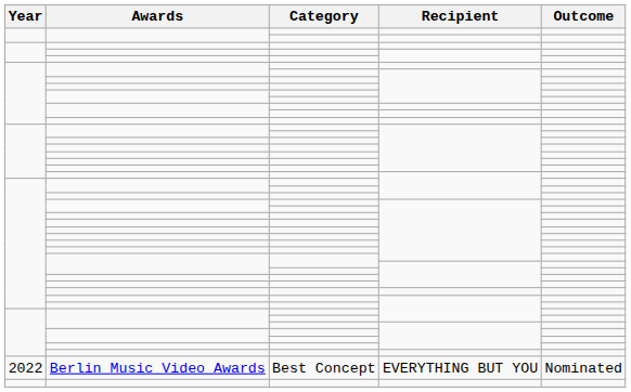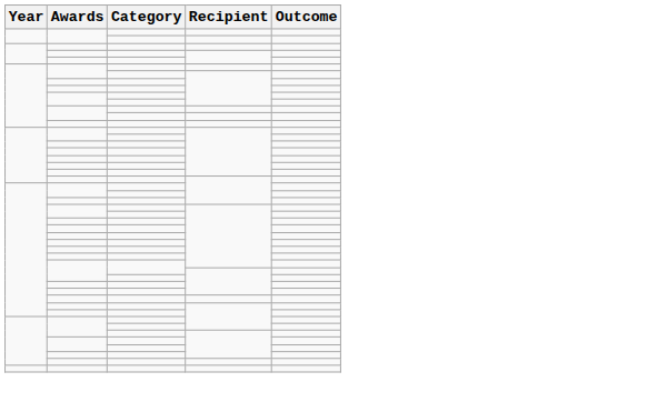 <table class="wikitable sortable">
 <tr>
 <th>Year</th>
 <th>Awards</th>
 <th>Category</th>
 <th>Recipient</th>
 <th>Outcome</th>
 </tr>
 <tr>
 <td rowspan="2"></td>
 <td rowspan="2"></td>
 <td></td>
 <td></td>
 <td></td>
 </tr>
 <tr>
 <td></td>
 <td></td>
 <td></td>
 </tr>
 <tr>
 <td rowspan="3"></td>
 <td></td>
 <td></td>
 <td></td>
 <td></td>
 </tr>
 <tr>
 <td></td>
 <td></td>
 <td rowspan="2"></td>
 <td></td>
 </tr>
 <tr>
 <td></td>
 <td></td>
 <td></td>
 </tr>
 <tr>
 <td rowspan="9"></td>
 <td rowspan="2"></td>
 <td></td>
 <td></td>
 <td></td>
 </tr>
 <tr>
 <td></td>
 <td rowspan="5"></td>
 <td></td>
 </tr>
 <tr>
 <td></td>
 <td></td>
 <td></td>
 </tr>
 <tr>
 <td></td>
 <td></td>
 <td></td>
 </tr>
 <tr>
 <td rowspan="2"></td>
 <td></td>
 <td></td>
 </tr>
 <tr>
 <td></td>
 <td></td>
 </tr>
 <tr>
 <td rowspan="2"></td>
 <td></td>
 <td></td>
 <td></td>
 </tr>
 <tr>
 <td></td>
 <td></td>
 <td></td>
 </tr>
 <tr>
 <td></td>
 <td></td>
 <td></td>
 <td></td>
 </tr>
 <tr>
 <td rowspan="8"></td>
 <td rowspan="2"></td>
 <td></td>
 <td rowspan="7"></td>
 <td></td>
 </tr>
 <tr>
 <td></td>
 <td></td>
 </tr>
 <tr>
 <td></td>
 <td></td>
 <td></td>
 </tr>
 <tr>
 <td></td>
 <td></td>
 <td></td>
 </tr>
 <tr>
 <td></td>
 <td></td>
 <td></td>
 </tr>
 <tr>
 <td></td>
 <td></td>
 <td></td>
 </tr>
 <tr>
 <td></td>
 <td></td>
 <td></td>
 </tr>
 <tr>
 <td></td>
 <td></td>
 <td rowspan="4"></td>
 <td></td>
 </tr>
 <tr>
 <td rowspan="19"></td>
 <td rowspan="2"></td>
 <td></td>
 <td></td>
 </tr>
 <tr>
 <td></td>
 <td></td>
 </tr>
 <tr>
 <td></td>
 <td></td>
 <td></td>
 </tr>
 <tr>
 <td rowspan="2"></td>
 <td></td>
 <td rowspan="9"></td>
 <td></td>
 </tr>
 <tr>
 <td></td>
 <td></td>
 </tr>
 <tr>
 <td></td>
 <td></td>
 <td></td>
 </tr>
 <tr>
 <td></td>
 <td></td>
 <td></td>
 </tr>
 <tr>
 <td></td>
 <td></td>
 <td></td>
 </tr>
 <tr>
 <td></td>
 <td></td>
 <td></td>
 </tr>
 <tr>
 <td></td>
 <td></td>
 <td></td>
 </tr>
 <tr>
 <td></td>
 <td></td>
 <td></td>
 </tr>
 <tr>
 <td rowspan="3"></td>
 <td rowspan="2"></td>
 <td></td>
 </tr>
 <tr>
 <td rowspan="4"></td>
 <td></td>
 </tr>
 <tr>
 <td></td>
 <td></td>
 </tr>
 <tr>
 <td></td>
 <td></td>
 <td></td>
 </tr>
 <tr>
 <td></td>
 <td></td>
 <td></td>
 </tr>
 <tr>
 <td></td>
 <td></td>
 <td></td>
 <td></td>
 </tr>
 <tr>
 <td></td>
 <td></td>
 <td rowspan="4"></td>
 <td></td>
 </tr>
 <tr>
 <td></td>
 <td></td>
 <td></td>
 </tr>
 <tr>
 <td rowspan="7"></td>
 <td rowspan="3"></td>
 <td></td>
 <td></td>
 </tr>
 <tr>
 <td></td>
 <td></td>
 </tr>
 <tr>
 <td></td>
 <td rowspan="4"></td>
 <td></td>
 </tr>
 <tr>
 <td rowspan="2"></td>
 <td></td>
 <td></td>
 </tr>
 <tr>
 <td></td>
 <td></td>
 </tr>
 <tr>
 <td></td>
 <td></td>
 <td></td>
 </tr>
 <tr>
 <td></td>
 <td></td>
 <td></td>
 <td></td>
 </tr>
 <tr>
-<td>2022</td>
-<td><a href='#'>Berlin Music Video Awards</a></td>
-<td>Best Concept</td>
-<td>EVERYTHING BUT YOU</td>
-<td>Nominated</td>
-</tr>
-<tr>
 <td></td>
 <td></td>
 <td></td>
 <td></td>
 <td></td>
 </tr>
 </table>
